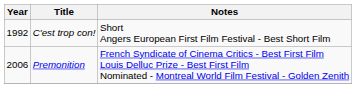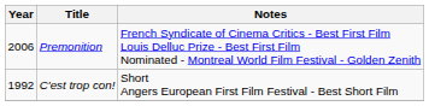 <table class="wikitable">
 <tr>
 <th>Year</th>
 <th>Title</th>
 <th>Notes</th>
 </tr>
 <tr>
+<td>2006</td>
+<td><em><a href='#'>Premonition</a></em></td>
+<td><a href='#'>French Syndicate of Cinema Critics - Best First Film</a><br><a href='#'>Louis Delluc Prize - Best First Film</a><br>Nominated - <a href='#'>Montreal World Film Festival - Golden Zenith</a></td>
+</tr>
+<tr>
 <td>1992</td>
 <td><em>C'est trop con!</em></td>
 <td>Short<br>Angers European First Film Festival - Best Short Film</td>
 </tr>
 <tr>
-<td>2006</td>
-<td><em><a href='#'>Premonition</a></em></td>
-<td><a href='#'>French Syndicate of Cinema Critics - Best First Film</a><br><a href='#'>Louis Delluc Prize - Best First Film</a><br>Nominated - <a href='#'>Montreal World Film Festival - Golden Zenith</a></td>
-</tr>
-<tr>
 </tr>
 </table>
